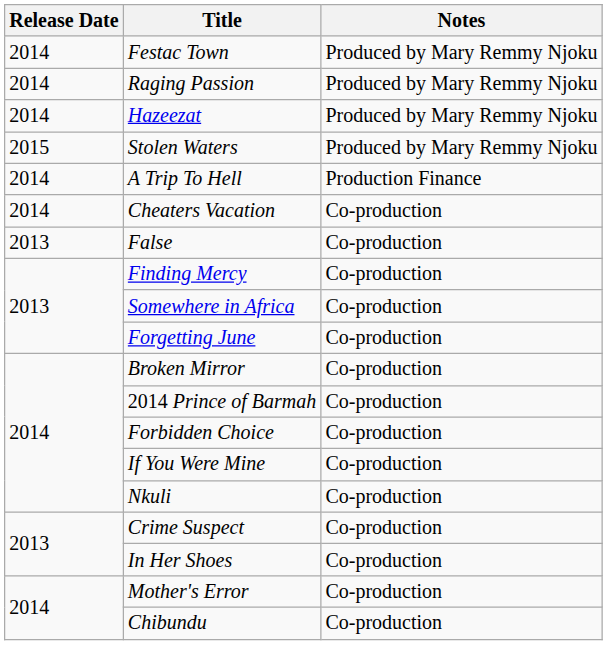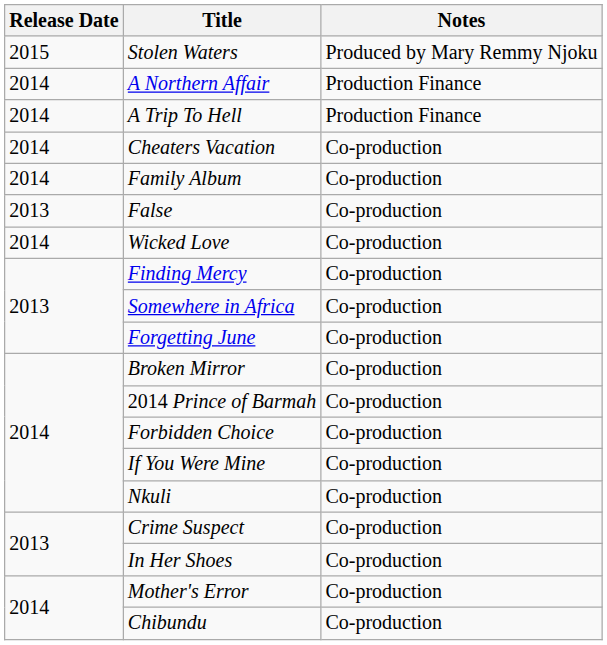 <table class="wikitable">
 <tr>
 <th>Release Date</th>
 <th>Title</th>
 <th>Notes</th>
 </tr>
 <tr>
-<td>2014</td>
-<td><em>Festac Town</em></td>
+<td>2015</td>
+<td><em>Stolen Waters</em></td>
 <td>Produced by Mary Remmy Njoku</td>
 </tr>
 <tr>
 <td>2014</td>
-<td><em>Raging Passion</em></td>
-<td>Produced by Mary Remmy Njoku</td>
-</tr>
-<tr>
-<td>2014</td>
-<td><em><a href='#'>Hazeezat</a></em></td>
-<td>Produced by Mary Remmy Njoku</td>
-</tr>
-<tr>
-<td>2015</td>
-<td><em>Stolen Waters</em></td>
-<td>Produced by Mary Remmy Njoku</td>
+<td><em><a href='#'>A Northern Affair</a></em></td>
+<td>Production Finance</td>
 </tr>
 <tr>
 <td>2014</td>
 <td><em>A Trip To Hell</em></td>
 <td>Production Finance</td>
 </tr>
 <tr>
 <td>2014</td>
 <td><em>Cheaters Vacation</em></td>
 <td>Co-production</td>
 </tr>
 <tr>
+<td>2014</td>
+<td><em>Family Album</em></td>
+<td>Co-production</td>
+</tr>
+<tr>
 <td>2013</td>
 <td><em>False</em></td>
+<td>Co-production</td>
+</tr>
+<tr>
+<td>2014</td>
+<td><em>Wicked Love</em></td>
 <td>Co-production</td>
 </tr>
 <tr>
 <td rowspan="3">2013</td>
 <td><em><a href='#'>Finding Mercy</a></em></td>
 <td>Co-production</td>
 </tr>
 <tr>
 <td><em><a href='#'>Somewhere in Africa</a></em></td>
 <td>Co-production</td>
 </tr>
 <tr>
 <td><em><a href='#'>Forgetting June</a></em></td>
 <td>Co-production</td>
 </tr>
 <tr>
 <td rowspan="5">2014</td>
 <td><em>Broken Mirror</em></td>
 <td>Co-production</td>
 </tr>
 <tr>
 <td>2014  <em>Prince of Barmah</em></td>
 <td>Co-production</td>
 </tr>
 <tr>
 <td><em>Forbidden Choice</em></td>
 <td>Co-production</td>
 </tr>
 <tr>
 <td><em>If You Were Mine</em></td>
 <td>Co-production</td>
 </tr>
 <tr>
 <td><em>Nkuli</em></td>
 <td>Co-production</td>
 </tr>
 <tr>
 <td rowspan="2">2013</td>
 <td><em>Crime Suspect</em></td>
 <td>Co-production</td>
 </tr>
 <tr>
 <td><em>In Her Shoes</em></td>
 <td>Co-production</td>
 </tr>
 <tr>
 <td rowspan="2">2014</td>
 <td><em>Mother's Error</em></td>
 <td>Co-production</td>
 </tr>
 <tr>
 <td><em>Chibundu</em></td>
 <td>Co-production</td>
 </tr>
 </table>
